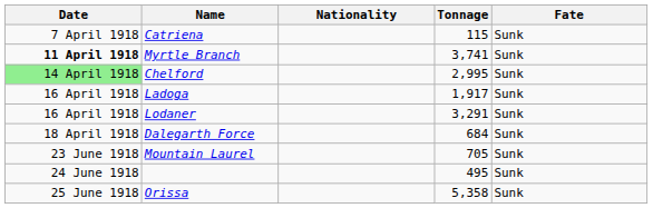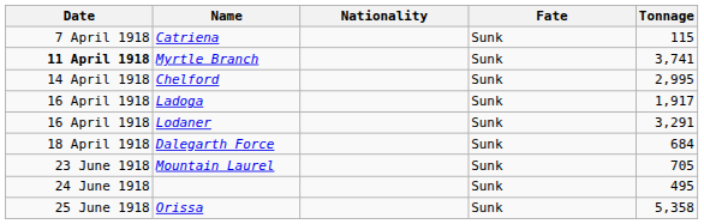 <table class="wikitable sortable">
 <tr>
 <th width="140px">Date</th>
 <th width="140px">Name</th>
 <th width="160px">Nationality</th>
+<th width="160px">Fate</th>
 <th width="25px">Tonnage</th>
-<th width="160px">Fate</th>
 </tr>
 <tr>
 <td align="right">7 April 1918</td>
 <td align="left"><a href='#'><em>Catriena</em></a></td>
 <td align="left"></td>
+<td align="left">Sunk</td>
 <td align="right">115</td>
-<td align="left">Sunk</td>
 </tr>
 <tr>
 <td align="right"><strong>11 April 1918</strong></td>
 <td align="left"><a href='#'><em>Myrtle Branch</em></a></td>
 <td align="left"></td>
+<td align="left">Sunk</td>
 <td align="right">3,741</td>
-<td align="left">Sunk</td>
 </tr>
 <tr>
-<td align="right" style="background: lightgreen;">14 April 1918</td>
+<td align="right">14 April 1918</td>
 <td align="left"><a href='#'><em>Chelford</em></a></td>
 <td align="left"></td>
+<td align="left">Sunk</td>
 <td align="right">2,995</td>
-<td align="left">Sunk</td>
 </tr>
 <tr>
 <td align="right">16 April 1918</td>
 <td align="left"><a href='#'><em>Ladoga</em></a></td>
 <td align="left"></td>
+<td align="left">Sunk</td>
 <td align="right">1,917</td>
-<td align="left">Sunk</td>
 </tr>
 <tr>
 <td align="right">16 April 1918</td>
 <td align="left"><a href='#'><em>Lodaner</em></a></td>
 <td align="left"></td>
+<td align="left">Sunk</td>
 <td align="right">3,291</td>
-<td align="left">Sunk</td>
 </tr>
 <tr>
 <td align="right">18 April 1918</td>
 <td align="left"><a href='#'><em>Dalegarth Force</em></a></td>
 <td align="left"></td>
+<td align="left">Sunk</td>
 <td align="right">684</td>
-<td align="left">Sunk</td>
 </tr>
 <tr>
 <td align="right">23 June 1918</td>
 <td align="left"><a href='#'><em>Mountain Laurel</em></a></td>
 <td align="left"></td>
+<td align="left">Sunk</td>
 <td align="right">705</td>
-<td align="left">Sunk</td>
 </tr>
 <tr>
 <td align="right">24 June 1918</td>
 <td align="left"></td>
 <td align="left"></td>
+<td align="left">Sunk</td>
 <td align="right">495</td>
-<td align="left">Sunk</td>
 </tr>
 <tr>
 <td align="right">25 June 1918</td>
 <td align="left"><a href='#'><em>Orissa</em></a></td>
 <td align="left"></td>
+<td align="left">Sunk</td>
 <td align="right">5,358</td>
-<td align="left">Sunk</td>
 </tr>
 </table>
